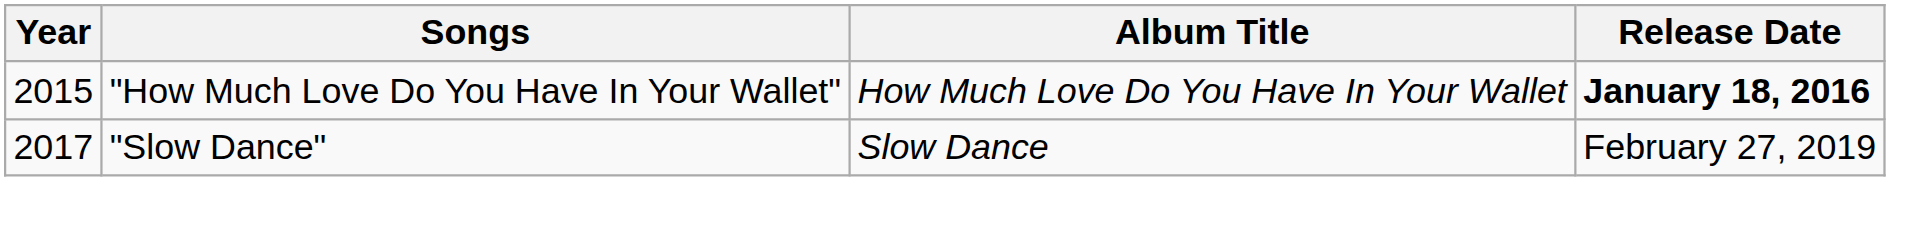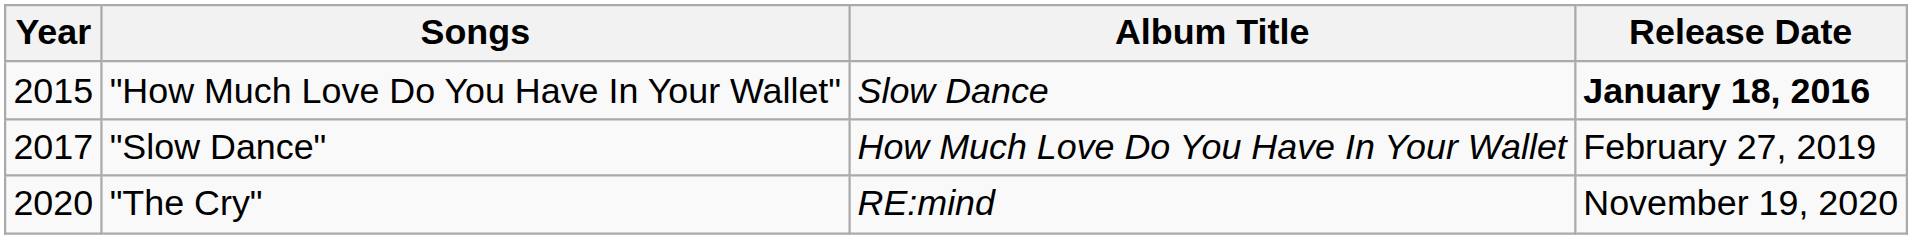 <table class="wikitable">
 <tr>
 <th>Year</th>
 <th>Songs</th>
 <th>Album Title</th>
 <th>Release Date</th>
 </tr>
 <tr>
 <td>2015</td>
 <td>"How Much Love Do You Have In Your Wallet"</td>
-<td><em>How Much Love Do You Have In Your Wallet</em></td>
+<td><em>Slow Dance</em></td>
 <td><strong>January 18, 2016</strong></td>
 </tr>
 <tr>
 <td>2017</td>
 <td>"Slow Dance"</td>
-<td><em>Slow Dance</em></td>
+<td><em>How Much Love Do You Have In Your Wallet</em></td>
 <td>February 27, 2019</td>
 </tr>
+<tr>
+<td>2020</td>
+<td>"The Cry"</td>
+<td><em>RE:mind</em></td>
+<td>November 19, 2020</td>
+</tr>
 </table>
